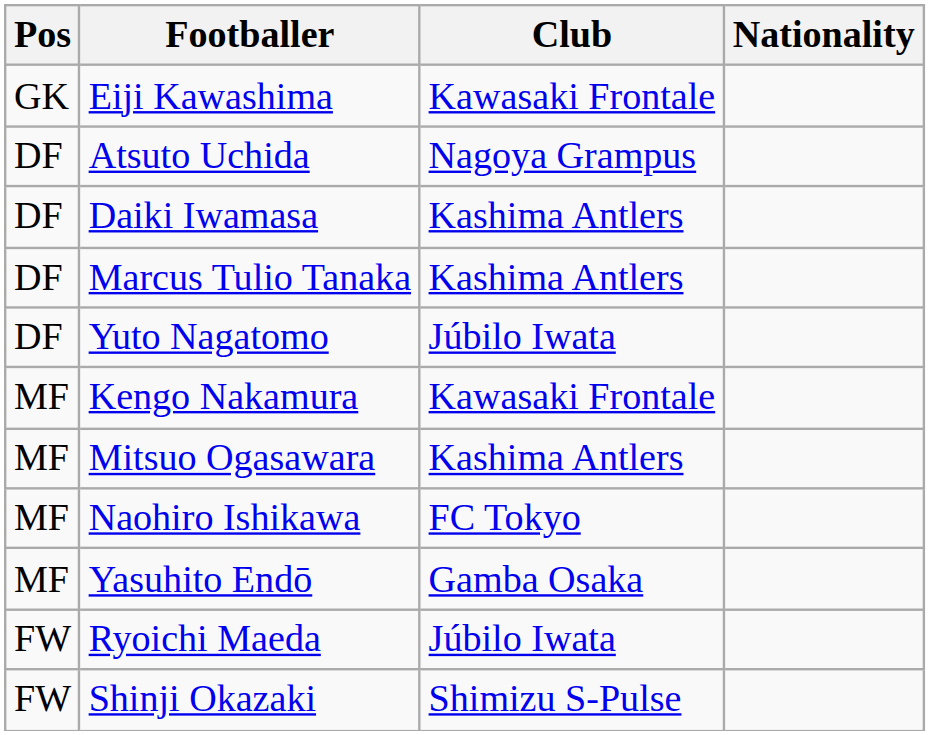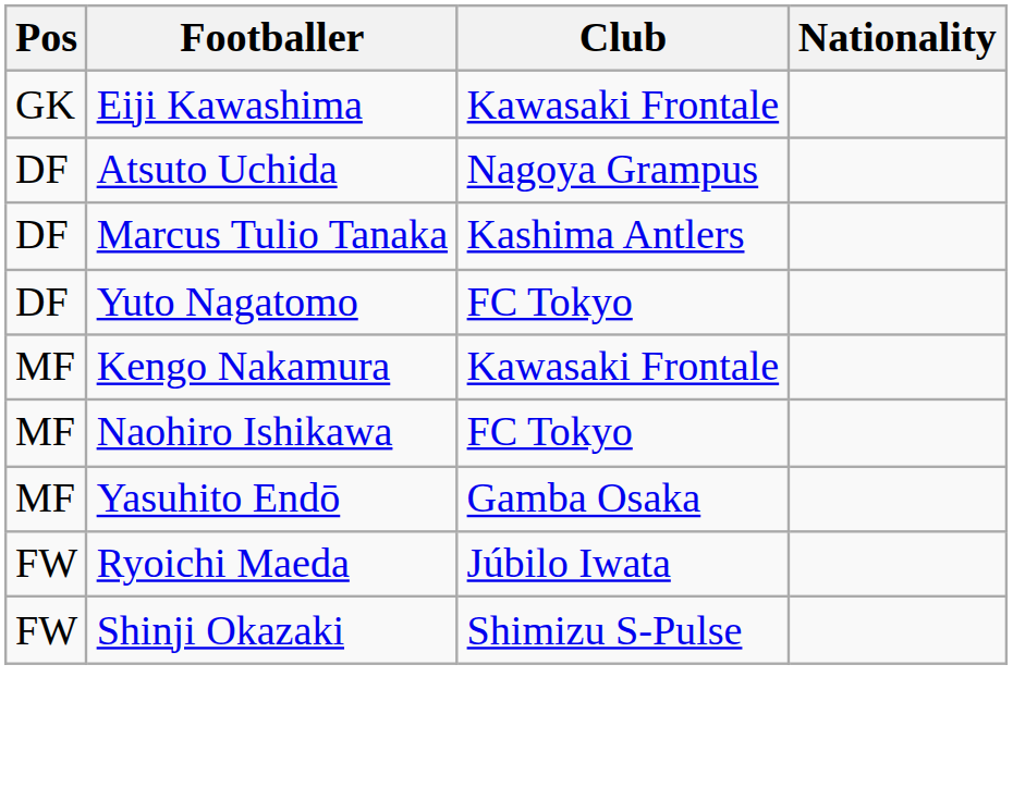 <table class="wikitable">
 <tr>
 <th>Pos</th>
 <th>Footballer</th>
 <th>Club</th>
 <th>Nationality</th>
 </tr>
 <tr>
 <td>GK</td>
 <td><a href='#'>Eiji Kawashima</a></td>
 <td><a href='#'>Kawasaki Frontale</a></td>
 <td></td>
 </tr>
 <tr>
 <td>DF</td>
 <td><a href='#'>Atsuto Uchida</a></td>
 <td><a href='#'>Nagoya Grampus</a></td>
 <td></td>
 </tr>
 <tr>
 <td>DF</td>
-<td><a href='#'>Daiki Iwamasa</a></td>
-<td><a href='#'>Kashima Antlers</a></td>
-<td></td>
-</tr>
-<tr>
-<td>DF</td>
 <td><a href='#'>Marcus Tulio Tanaka</a></td>
 <td><a href='#'>Kashima Antlers</a></td>
 <td></td>
 </tr>
 <tr>
 <td>DF</td>
 <td><a href='#'>Yuto Nagatomo</a></td>
-<td><a href='#'>Júbilo Iwata</a></td>
+<td><a href='#'>FC Tokyo</a></td>
 <td></td>
 </tr>
 <tr>
 <td>MF</td>
 <td><a href='#'>Kengo Nakamura</a></td>
 <td><a href='#'>Kawasaki Frontale</a></td>
-<td></td>
-</tr>
-<tr>
-<td>MF</td>
-<td><a href='#'>Mitsuo Ogasawara</a></td>
-<td><a href='#'>Kashima Antlers</a></td>
 <td></td>
 </tr>
 <tr>
 <td>MF</td>
 <td><a href='#'>Naohiro Ishikawa</a></td>
 <td><a href='#'>FC Tokyo</a></td>
 <td></td>
 </tr>
 <tr>
 <td>MF</td>
 <td><a href='#'>Yasuhito Endō</a></td>
 <td><a href='#'>Gamba Osaka</a></td>
 <td></td>
 </tr>
 <tr>
 <td>FW</td>
 <td><a href='#'>Ryoichi Maeda</a></td>
 <td><a href='#'>Júbilo Iwata</a></td>
 <td></td>
 </tr>
 <tr>
 <td>FW</td>
 <td><a href='#'>Shinji Okazaki</a></td>
 <td><a href='#'>Shimizu S-Pulse</a></td>
 <td></td>
 </tr>
 </table>
